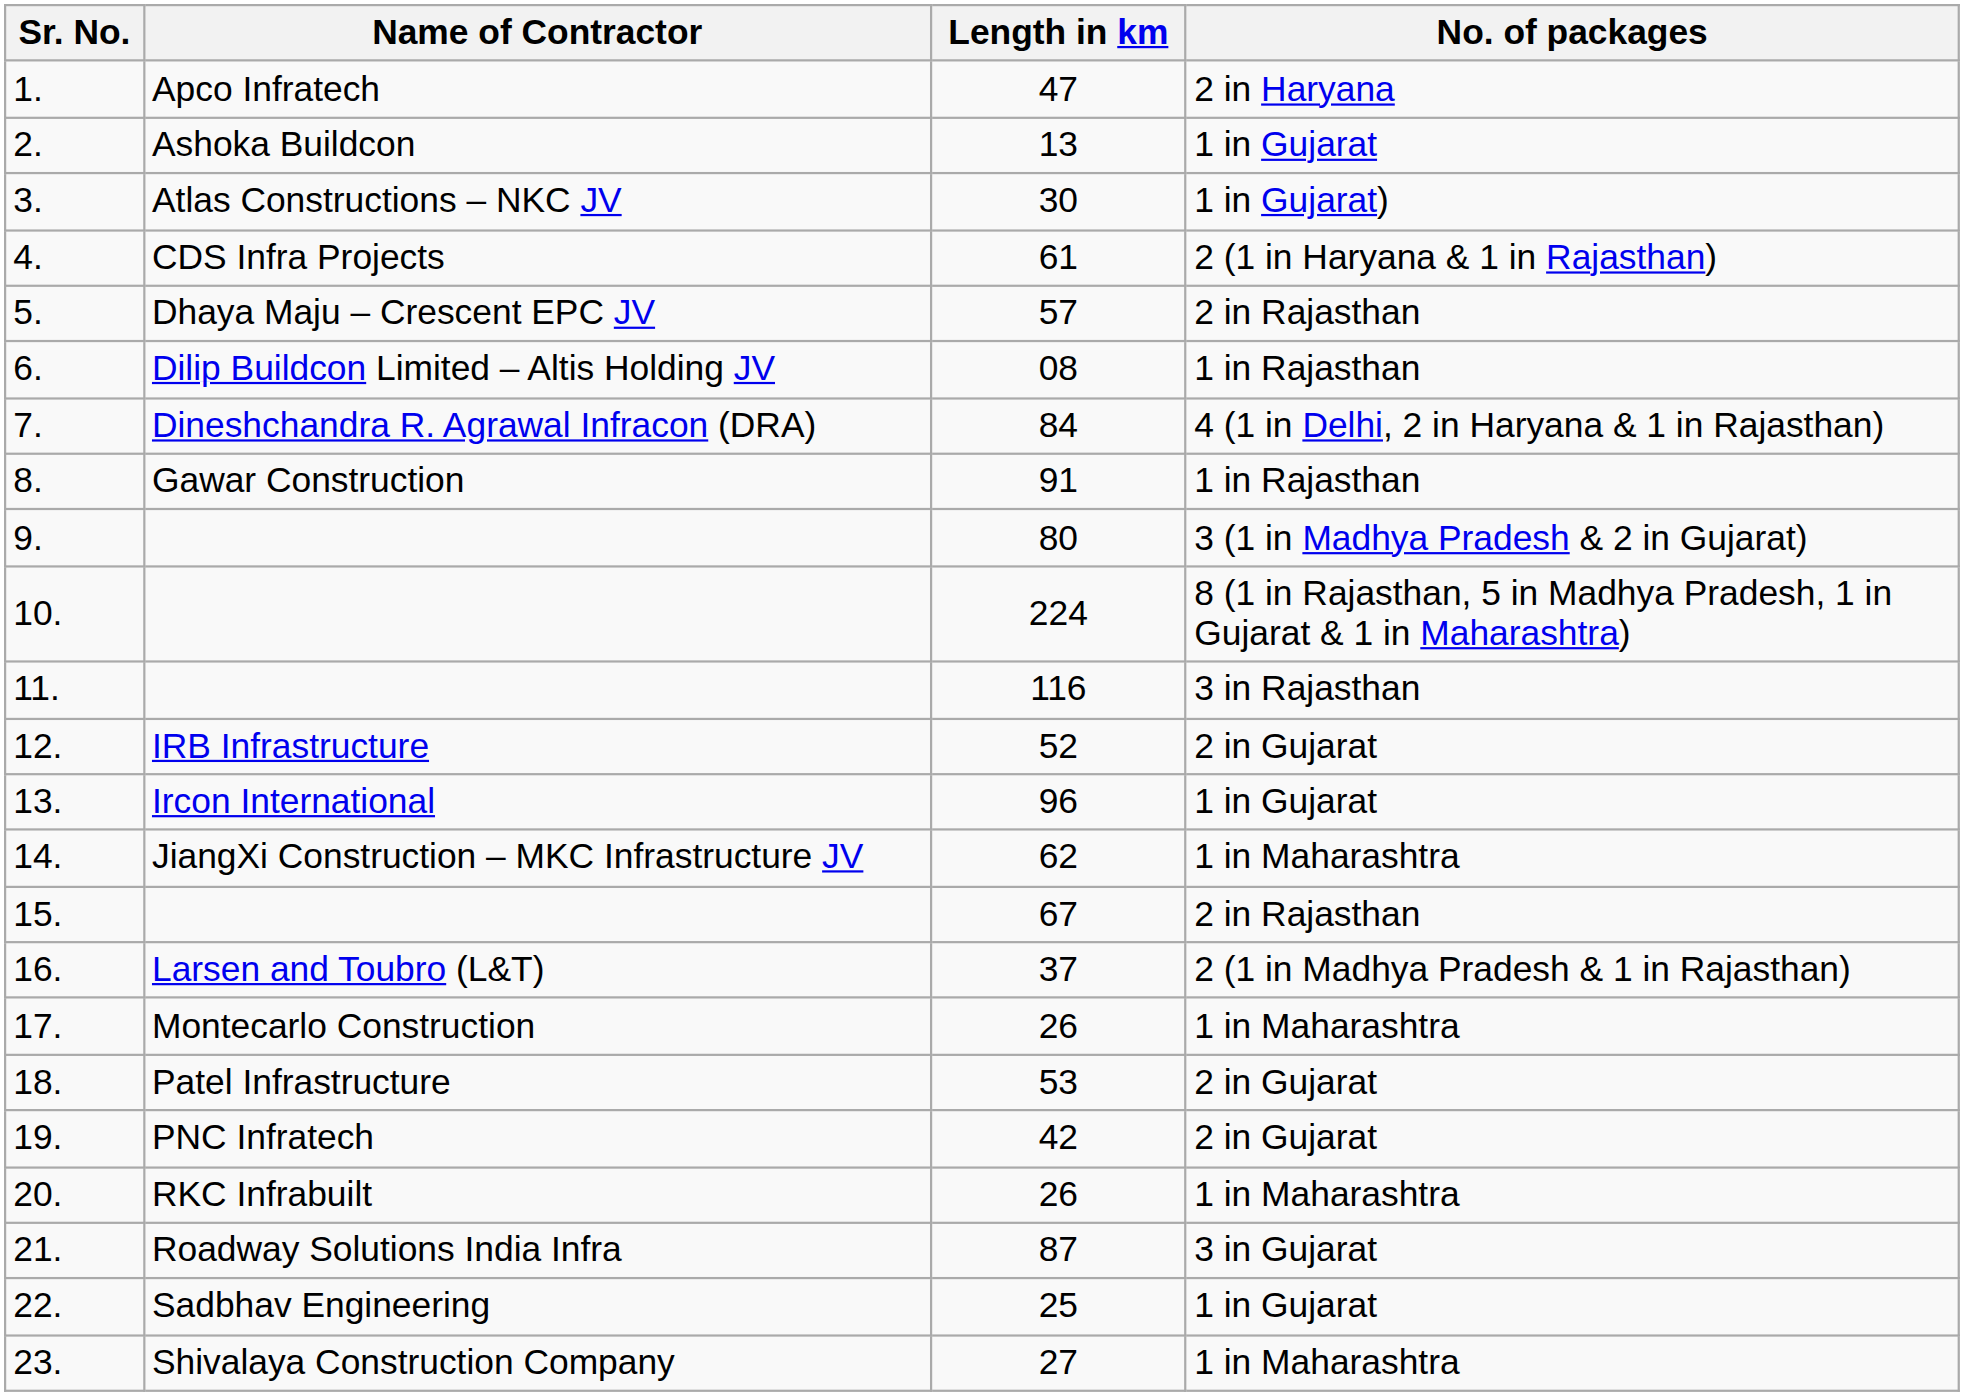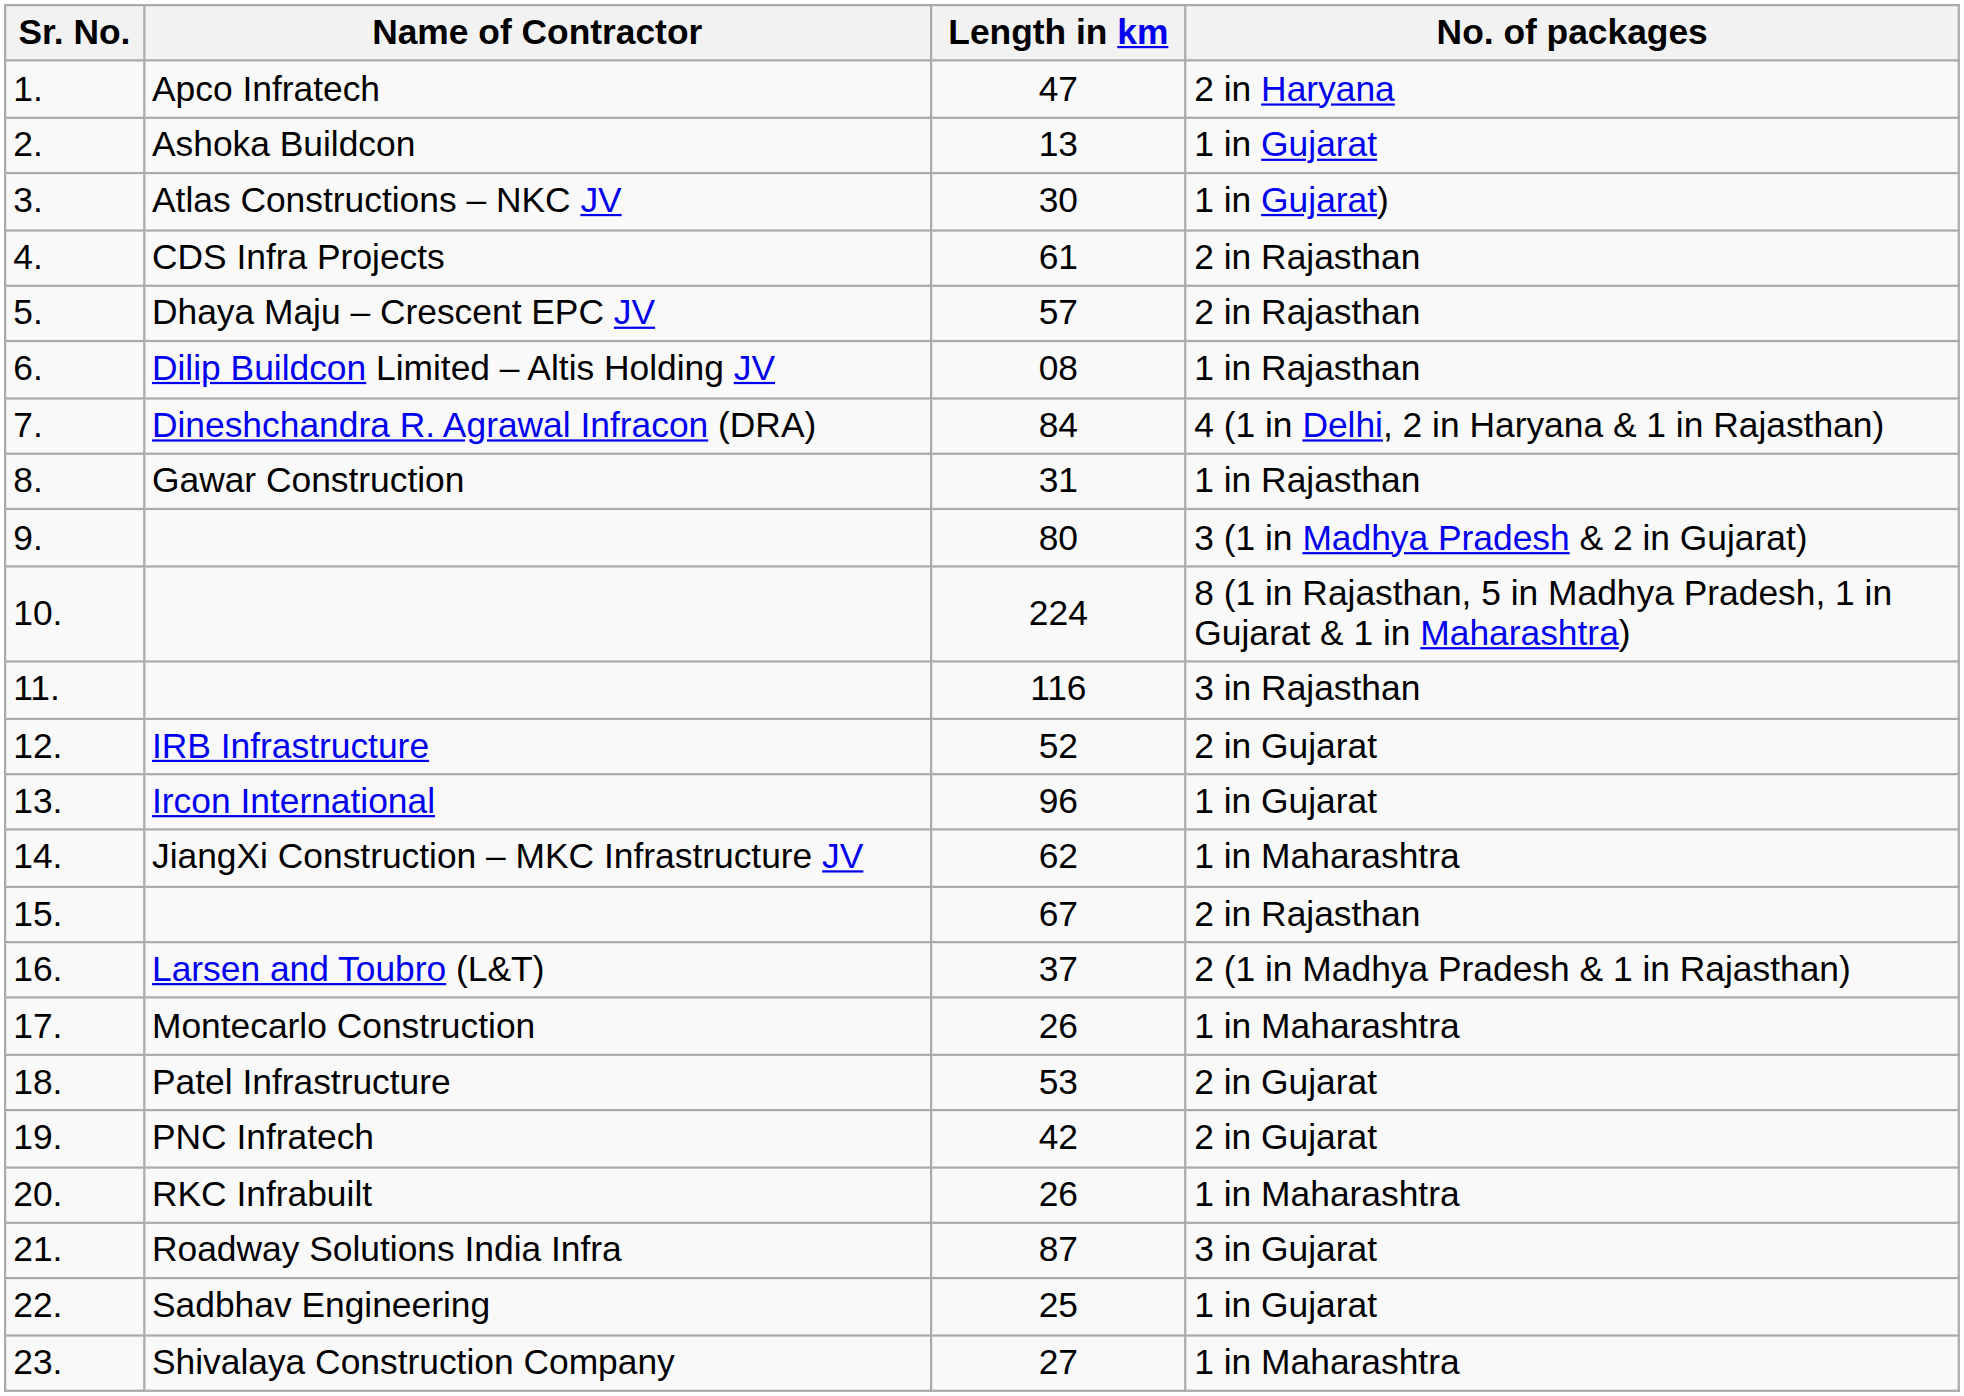 <table class="wikitable sortable mw-collapsible" width=70%>
 <tr>
 <th>Sr. No.</th>
 <th>Name of Contractor</th>
 <th>Length in <a href='#'>km</a></th>
 <th>No. of packages</th>
 </tr>
 <tr>
 <td>1.</td>
 <td>Apco Infratech</td>
 <td style="text-align:center;">47</td>
 <td>2 in <a href='#'>Haryana</a></td>
 </tr>
 <tr>
 <td>2.</td>
 <td>Ashoka Buildcon</td>
 <td style="text-align:center;">13</td>
 <td>1 in <a href='#'>Gujarat</a></td>
 </tr>
 <tr>
 <td>3.</td>
 <td>Atlas Constructions – NKC <a href='#'>JV</a></td>
 <td style="text-align:center;">30</td>
 <td>1 in <a href='#'>Gujarat</a>)</td>
 </tr>
 <tr>
 <td>4.</td>
 <td>CDS Infra Projects</td>
 <td style="text-align:center;">61</td>
-<td>2 (1 in Haryana & 1 in <a href='#'>Rajasthan</a>)</td>
+<td>2 in Rajasthan</td>
 </tr>
 <tr>
 <td>5.</td>
 <td>Dhaya Maju – Crescent EPC <a href='#'>JV</a></td>
 <td style="text-align:center;">57</td>
 <td>2 in Rajasthan</td>
 </tr>
 <tr>
 <td>6.</td>
 <td><a href='#'>Dilip Buildcon</a> Limited – Altis Holding <a href='#'>JV</a></td>
 <td style="text-align:center;">08</td>
 <td>1 in Rajasthan</td>
 </tr>
 <tr>
 <td>7.</td>
 <td><a href='#'>Dineshchandra R. Agrawal Infracon</a> (DRA)</td>
 <td style="text-align:center;">84</td>
 <td>4 (1 in <a href='#'>Delhi</a>, 2 in Haryana & 1 in Rajasthan)</td>
 </tr>
 <tr>
 <td>8.</td>
 <td>Gawar Construction</td>
-<td style="text-align:center;">91</td>
+<td style="text-align:center;">31</td>
 <td>1 in Rajasthan</td>
 </tr>
 <tr>
 <td>9.</td>
 <td></td>
 <td style="text-align:center;">80</td>
 <td>3 (1 in <a href='#'>Madhya Pradesh</a> & 2 in Gujarat)</td>
 </tr>
 <tr>
 <td>10.</td>
 <td></td>
 <td style="text-align:center;">224</td>
 <td>8 (1 in Rajasthan, 5 in Madhya Pradesh, 1 in <br> Gujarat & 1 in <a href='#'>Maharashtra</a>)</td>
 </tr>
 <tr>
 <td>11.</td>
 <td></td>
 <td style="text-align:center;">116</td>
 <td>3 in Rajasthan</td>
 </tr>
 <tr>
 <td>12.</td>
 <td><a href='#'>IRB Infrastructure</a></td>
 <td style="text-align:center;">52</td>
 <td>2 in Gujarat</td>
 </tr>
 <tr>
 <td>13.</td>
 <td><a href='#'>Ircon International</a></td>
 <td style="text-align:center;">96</td>
 <td>1 in Gujarat</td>
 </tr>
 <tr>
 <td>14.</td>
 <td>JiangXi Construction – MKC Infrastructure <a href='#'>JV</a></td>
 <td style="text-align:center;">62</td>
 <td>1 in Maharashtra</td>
 </tr>
 <tr>
 <td>15.</td>
 <td></td>
 <td style="text-align:center;">67</td>
 <td>2 in Rajasthan</td>
 </tr>
 <tr>
 <td>16.</td>
 <td><a href='#'>Larsen and Toubro</a> (L&T)</td>
 <td style="text-align:center;">37</td>
 <td>2 (1 in Madhya Pradesh & 1 in Rajasthan)</td>
 </tr>
 <tr>
 <td>17.</td>
 <td>Montecarlo Construction</td>
 <td style="text-align:center;">26</td>
 <td>1 in Maharashtra</td>
 </tr>
 <tr>
 <td>18.</td>
 <td>Patel Infrastructure</td>
 <td style="text-align:center;">53</td>
 <td>2 in Gujarat</td>
 </tr>
 <tr>
 <td>19.</td>
 <td>PNC Infratech</td>
 <td style="text-align:center;">42</td>
 <td>2 in Gujarat</td>
 </tr>
 <tr>
 <td>20.</td>
 <td>RKC Infrabuilt</td>
 <td style="text-align:center;">26</td>
 <td>1 in Maharashtra</td>
 </tr>
 <tr>
 <td>21.</td>
 <td>Roadway Solutions India Infra</td>
 <td style="text-align:center;">87</td>
 <td>3 in Gujarat</td>
 </tr>
 <tr>
 <td>22.</td>
 <td>Sadbhav Engineering</td>
 <td style="text-align:center;">25</td>
 <td>1 in Gujarat</td>
 </tr>
 <tr>
 <td>23.</td>
 <td>Shivalaya Construction Company</td>
 <td style="text-align:center;">27</td>
 <td>1 in Maharashtra</td>
 </tr>
 </table>
